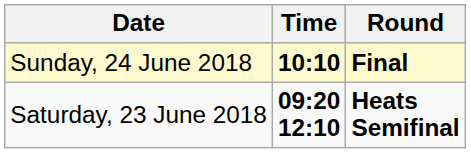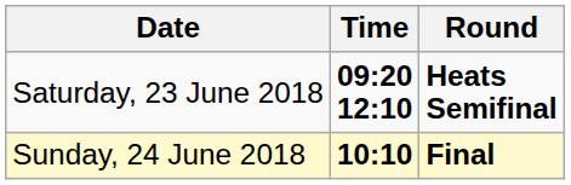 <table class="wikitable">
 <tr>
 <th>Date</th>
 <th>Time</th>
 <th>Round</th>
 </tr>
 <tr>
+<td>Saturday, 23 June 2018</td>
+<td><strong>09:20<br>12:10</strong></td>
+<td><strong>Heats<br>Semifinal</strong></td>
+</tr>
+<tr>
 <td style=background:lemonchiffon>Sunday, 24 June 2018</td>
 <td style=background:lemonchiffon><strong>10:10</strong></td>
 <td style=background:lemonchiffon><strong>Final</strong></td>
 </tr>
-<tr>
-<td>Saturday, 23 June 2018</td>
-<td><strong>09:20<br>12:10</strong></td>
-<td><strong>Heats<br>Semifinal</strong></td>
-</tr>
 </table>
